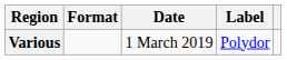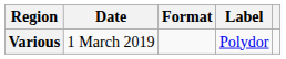 <table class="wikitable plainrowheaders">
 <tr>
 <th scope="col">Region</th>
+<th scope="col">Date</th>
 <th scope="col">Format</th>
-<th scope="col">Date</th>
 <th scope="col">Label</th>
 <th scope="col"></th>
 </tr>
 <tr>
 <th scope="row">Various</th>
+<td>1 March 2019</td>
 <td></td>
-<td>1 March 2019</td>
 <td><a href='#'>Polydor</a></td>
 <td></td>
 </tr>
 </table>
